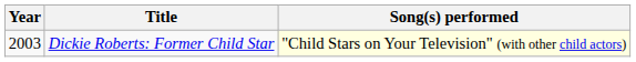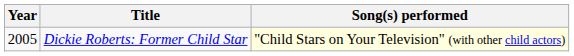 <table class="wikitable">
 <tr>
 <th>Year</th>
 <th>Title</th>
 <th>Song(s) performed</th>
 </tr>
 <tr>
-<td>2003</td>
+<td>2005</td>
 <td><em><a href='#'>Dickie Roberts: Former Child Star</a></em></td>
 <td style="background: lightyellow;">"Child Stars on Your Television" <small>(with other <a href='#'>child actors</a>)</small></td>
 </tr>
 </table>
